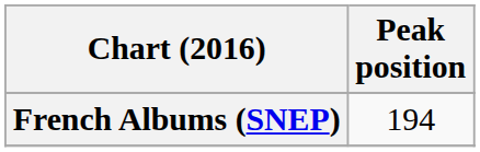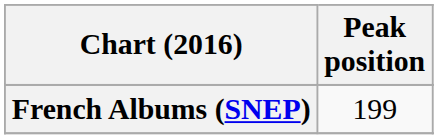 <table class="wikitable sortable plainrowheaders" style="text-align:center">
 <tr>
 <th scope="col">Chart (2016)</th>
 <th scope="col">Peak<br> position</th>
 </tr>
 <tr>
 </tr>
 <tr>
 </tr>
 <tr>
 </tr>
 <tr>
 <th scope="row">French Albums (<a href='#'>SNEP</a>)</th>
-<td>194</td>
+<td>199</td>
 </tr>
 <tr>
 </tr>
 <tr>
 </tr>
 <tr>
 </tr>
 <tr>
 </tr>
 <tr>
 </tr>
 <tr>
 </tr>
 <tr>
 </tr>
 </table>
